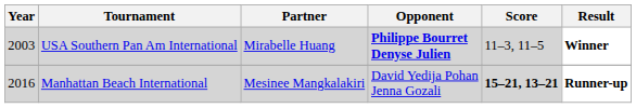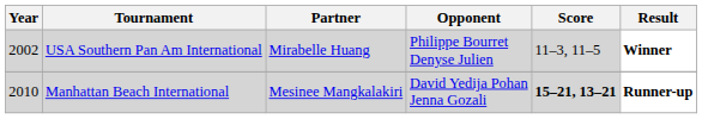 <table class="sortable wikitable" style="font-size: 90%;">
 <tr>
 <th>Year</th>
 <th>Tournament</th>
 <th>Partner</th>
 <th>Opponent</th>
 <th>Score</th>
 <th>Result</th>
 </tr>
 <tr style="background:#D5D5D5">
-<td align="center">2003</td>
+<td align="center">2002</td>
 <td align="left"><a href='#'>USA Southern Pan Am International</a></td>
 <td align="left"> <a href='#'>Mirabelle Huang</a></td>
-<td align="left"><strong> <a href='#'>Philippe Bourret</a><br> <a href='#'>Denyse Julien</a></strong></td>
+<td align="left"> <a href='#'>Philippe Bourret</a><br> <a href='#'>Denyse Julien</a></td>
 <td align="left">11–3, 11–5</td>
 <td style="text-align:left; background:white"> <strong>Winner</strong></td>
 </tr>
 <tr>
 </tr>
 <tr style="background:#D5D5D5">
-<td align="center">2016</td>
+<td align="center">2010</td>
 <td align="left"><a href='#'>Manhattan Beach International</a></td>
 <td align="left"> <a href='#'>Mesinee Mangkalakiri</a></td>
 <td align="left"> <a href='#'>David Yedija Pohan</a><br> <a href='#'>Jenna Gozali</a></td>
 <td align="left"><strong>15–21, 13–21</strong></td>
 <td style="text-align:left; background:white"> <strong>Runner-up</strong></td>
 </tr>
 </table>
